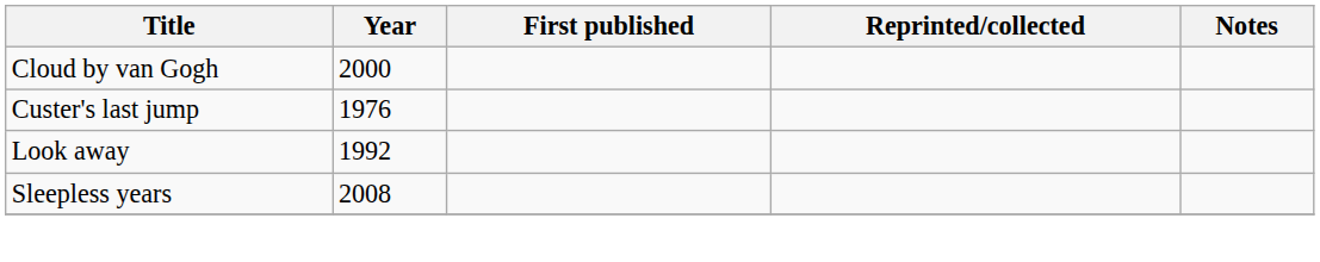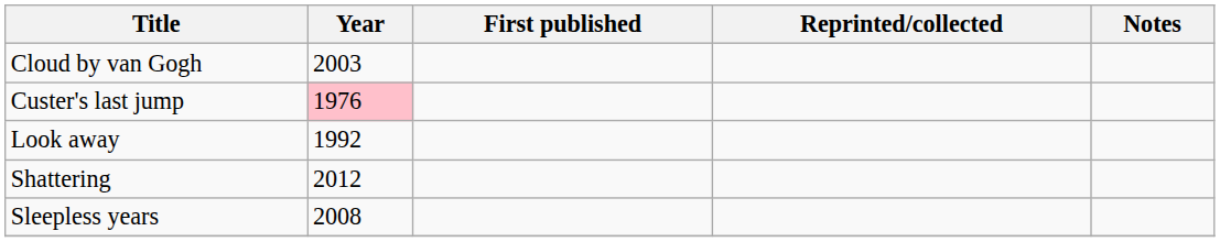 <table class='wikitable sortable' width='90%'>
 <tr>
 <th width=25%>Title</th>
 <th>Year</th>
 <th>First published</th>
 <th>Reprinted/collected</th>
 <th>Notes</th>
 </tr>
 <tr>
 <td>Cloud by van Gogh</td>
-<td>2000</td>
+<td>2003</td>
 <td></td>
 <td></td>
 <td></td>
 </tr>
 <tr>
 <td>Custer's last jump</td>
-<td>1976</td>
+<td style="background: pink;">1976</td>
 <td></td>
 <td></td>
 <td></td>
 </tr>
 <tr>
 <td>Look away</td>
 <td>1992</td>
+<td></td>
+<td></td>
+<td></td>
+</tr>
+<tr>
+<td>Shattering</td>
+<td>2012</td>
 <td></td>
 <td></td>
 <td></td>
 </tr>
 <tr>
 <td>Sleepless years</td>
 <td>2008</td>
 <td></td>
 <td></td>
 <td></td>
 </tr>
 <tr>
 </tr>
 </table>
